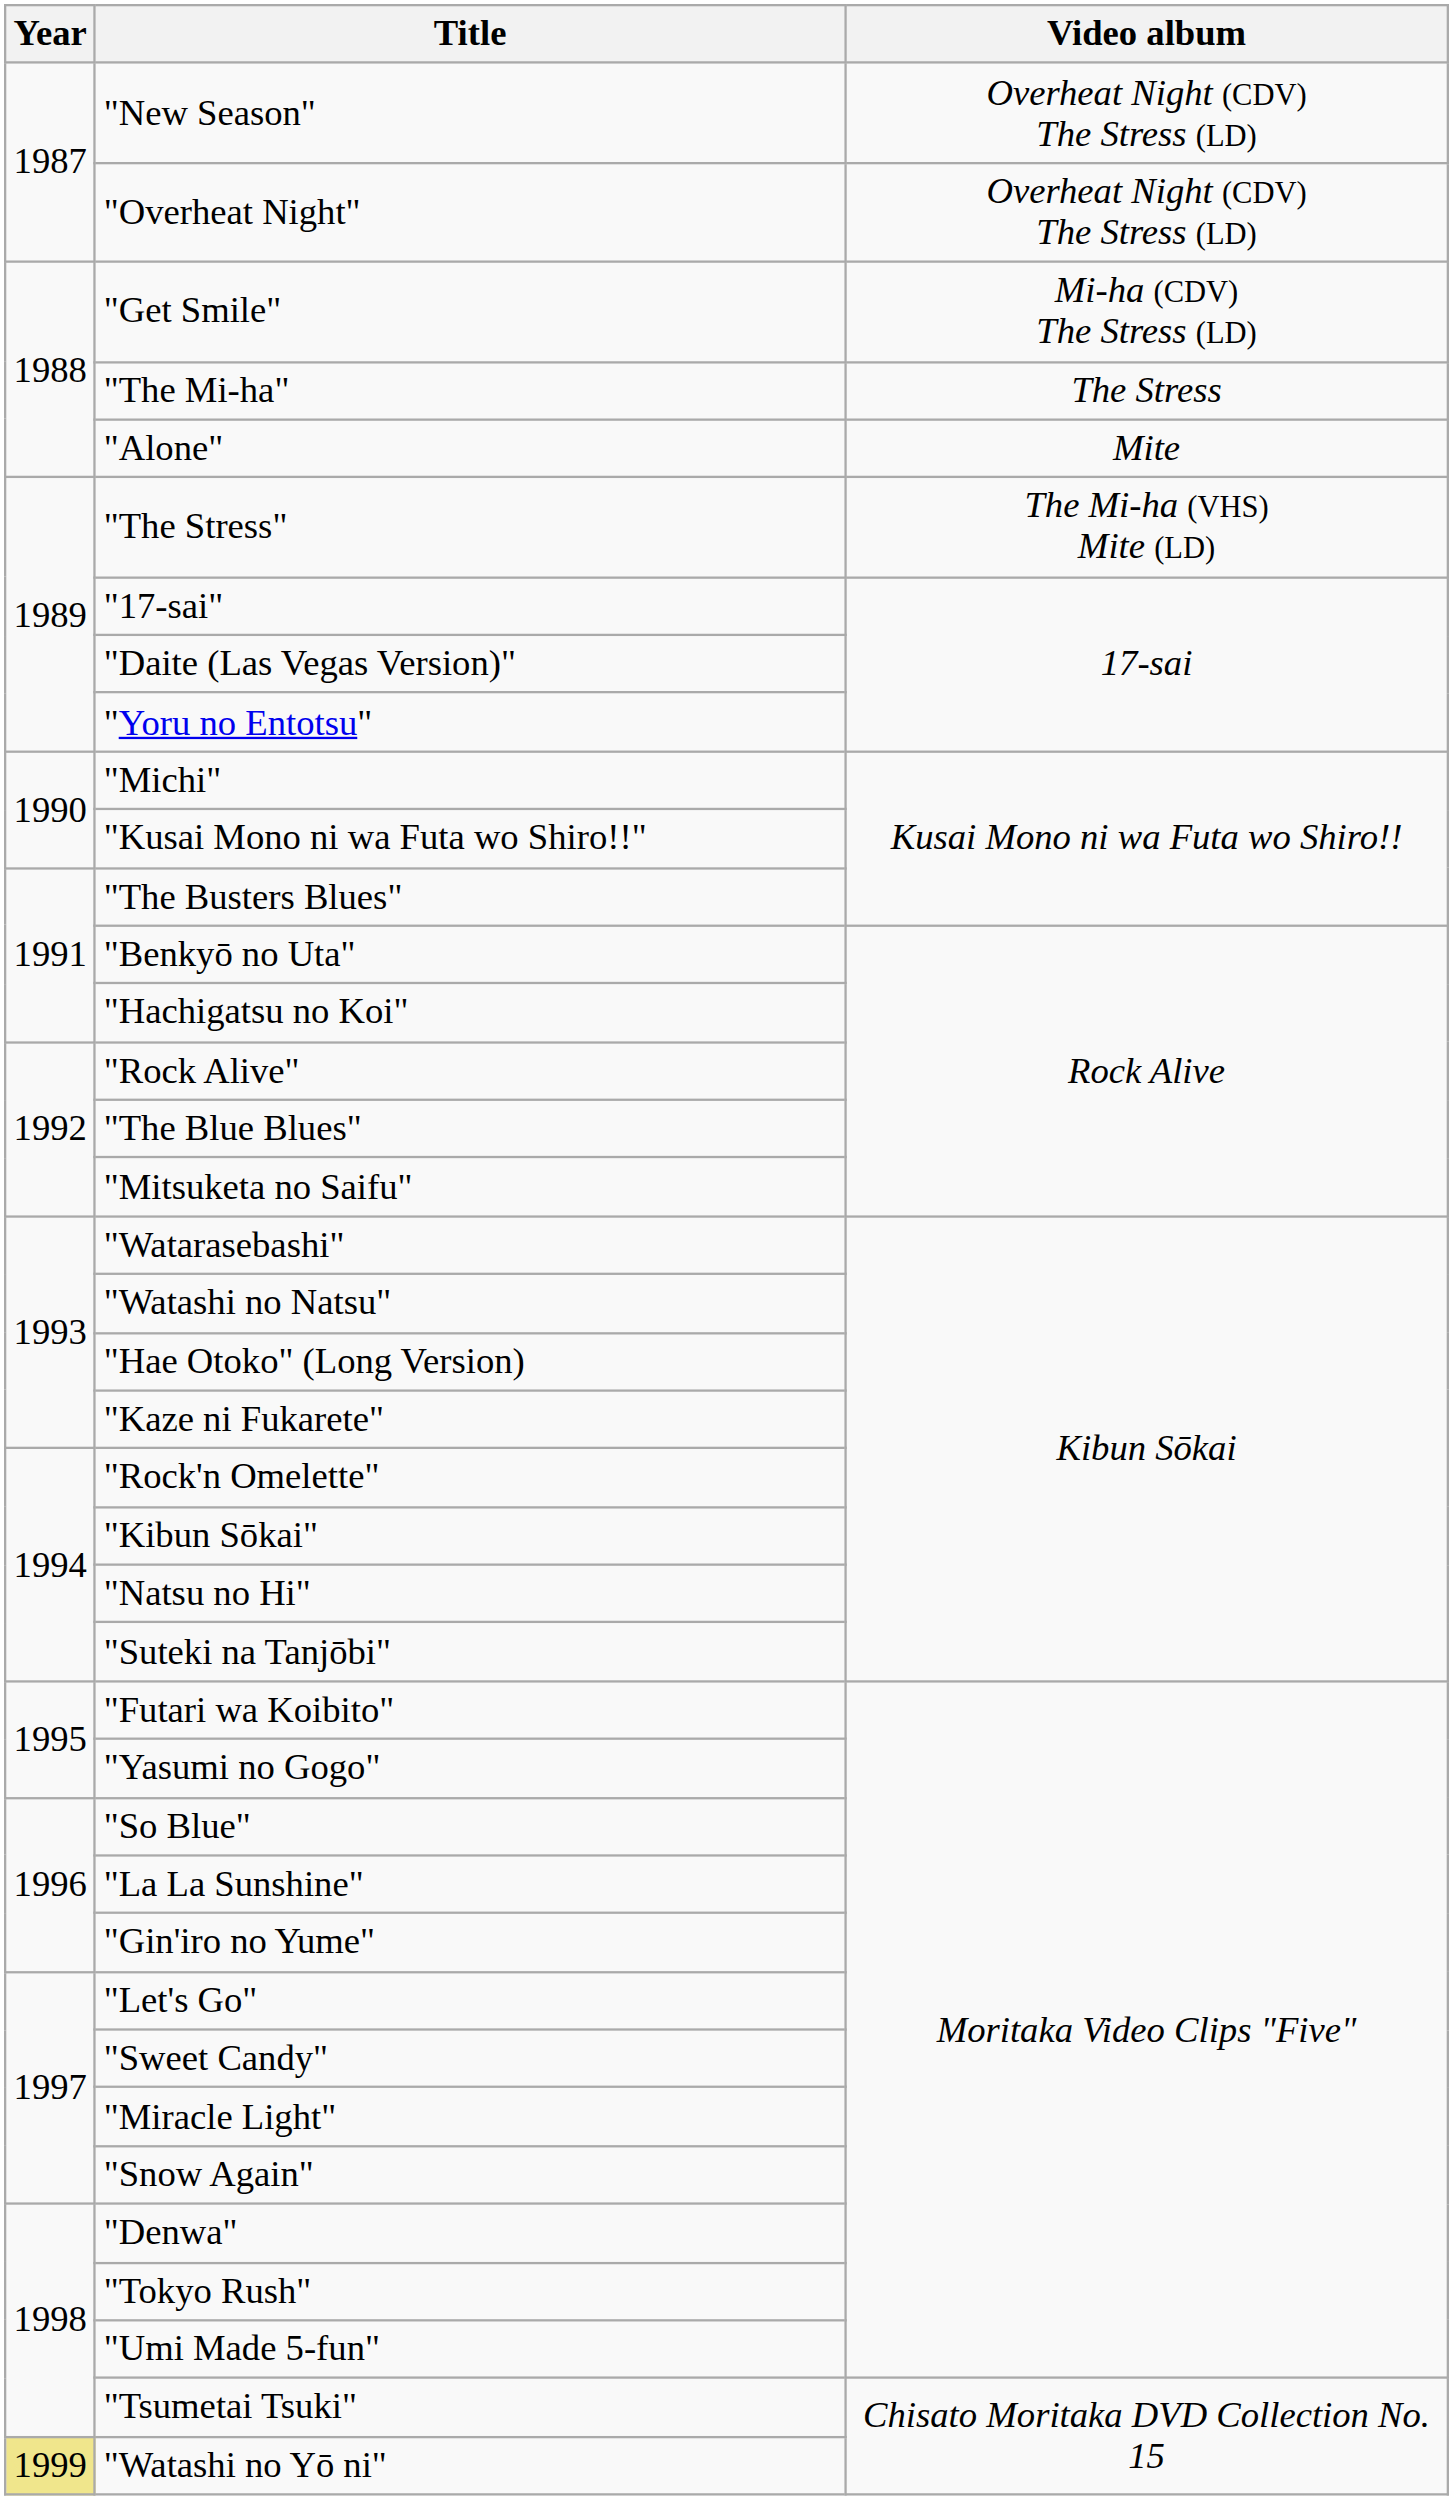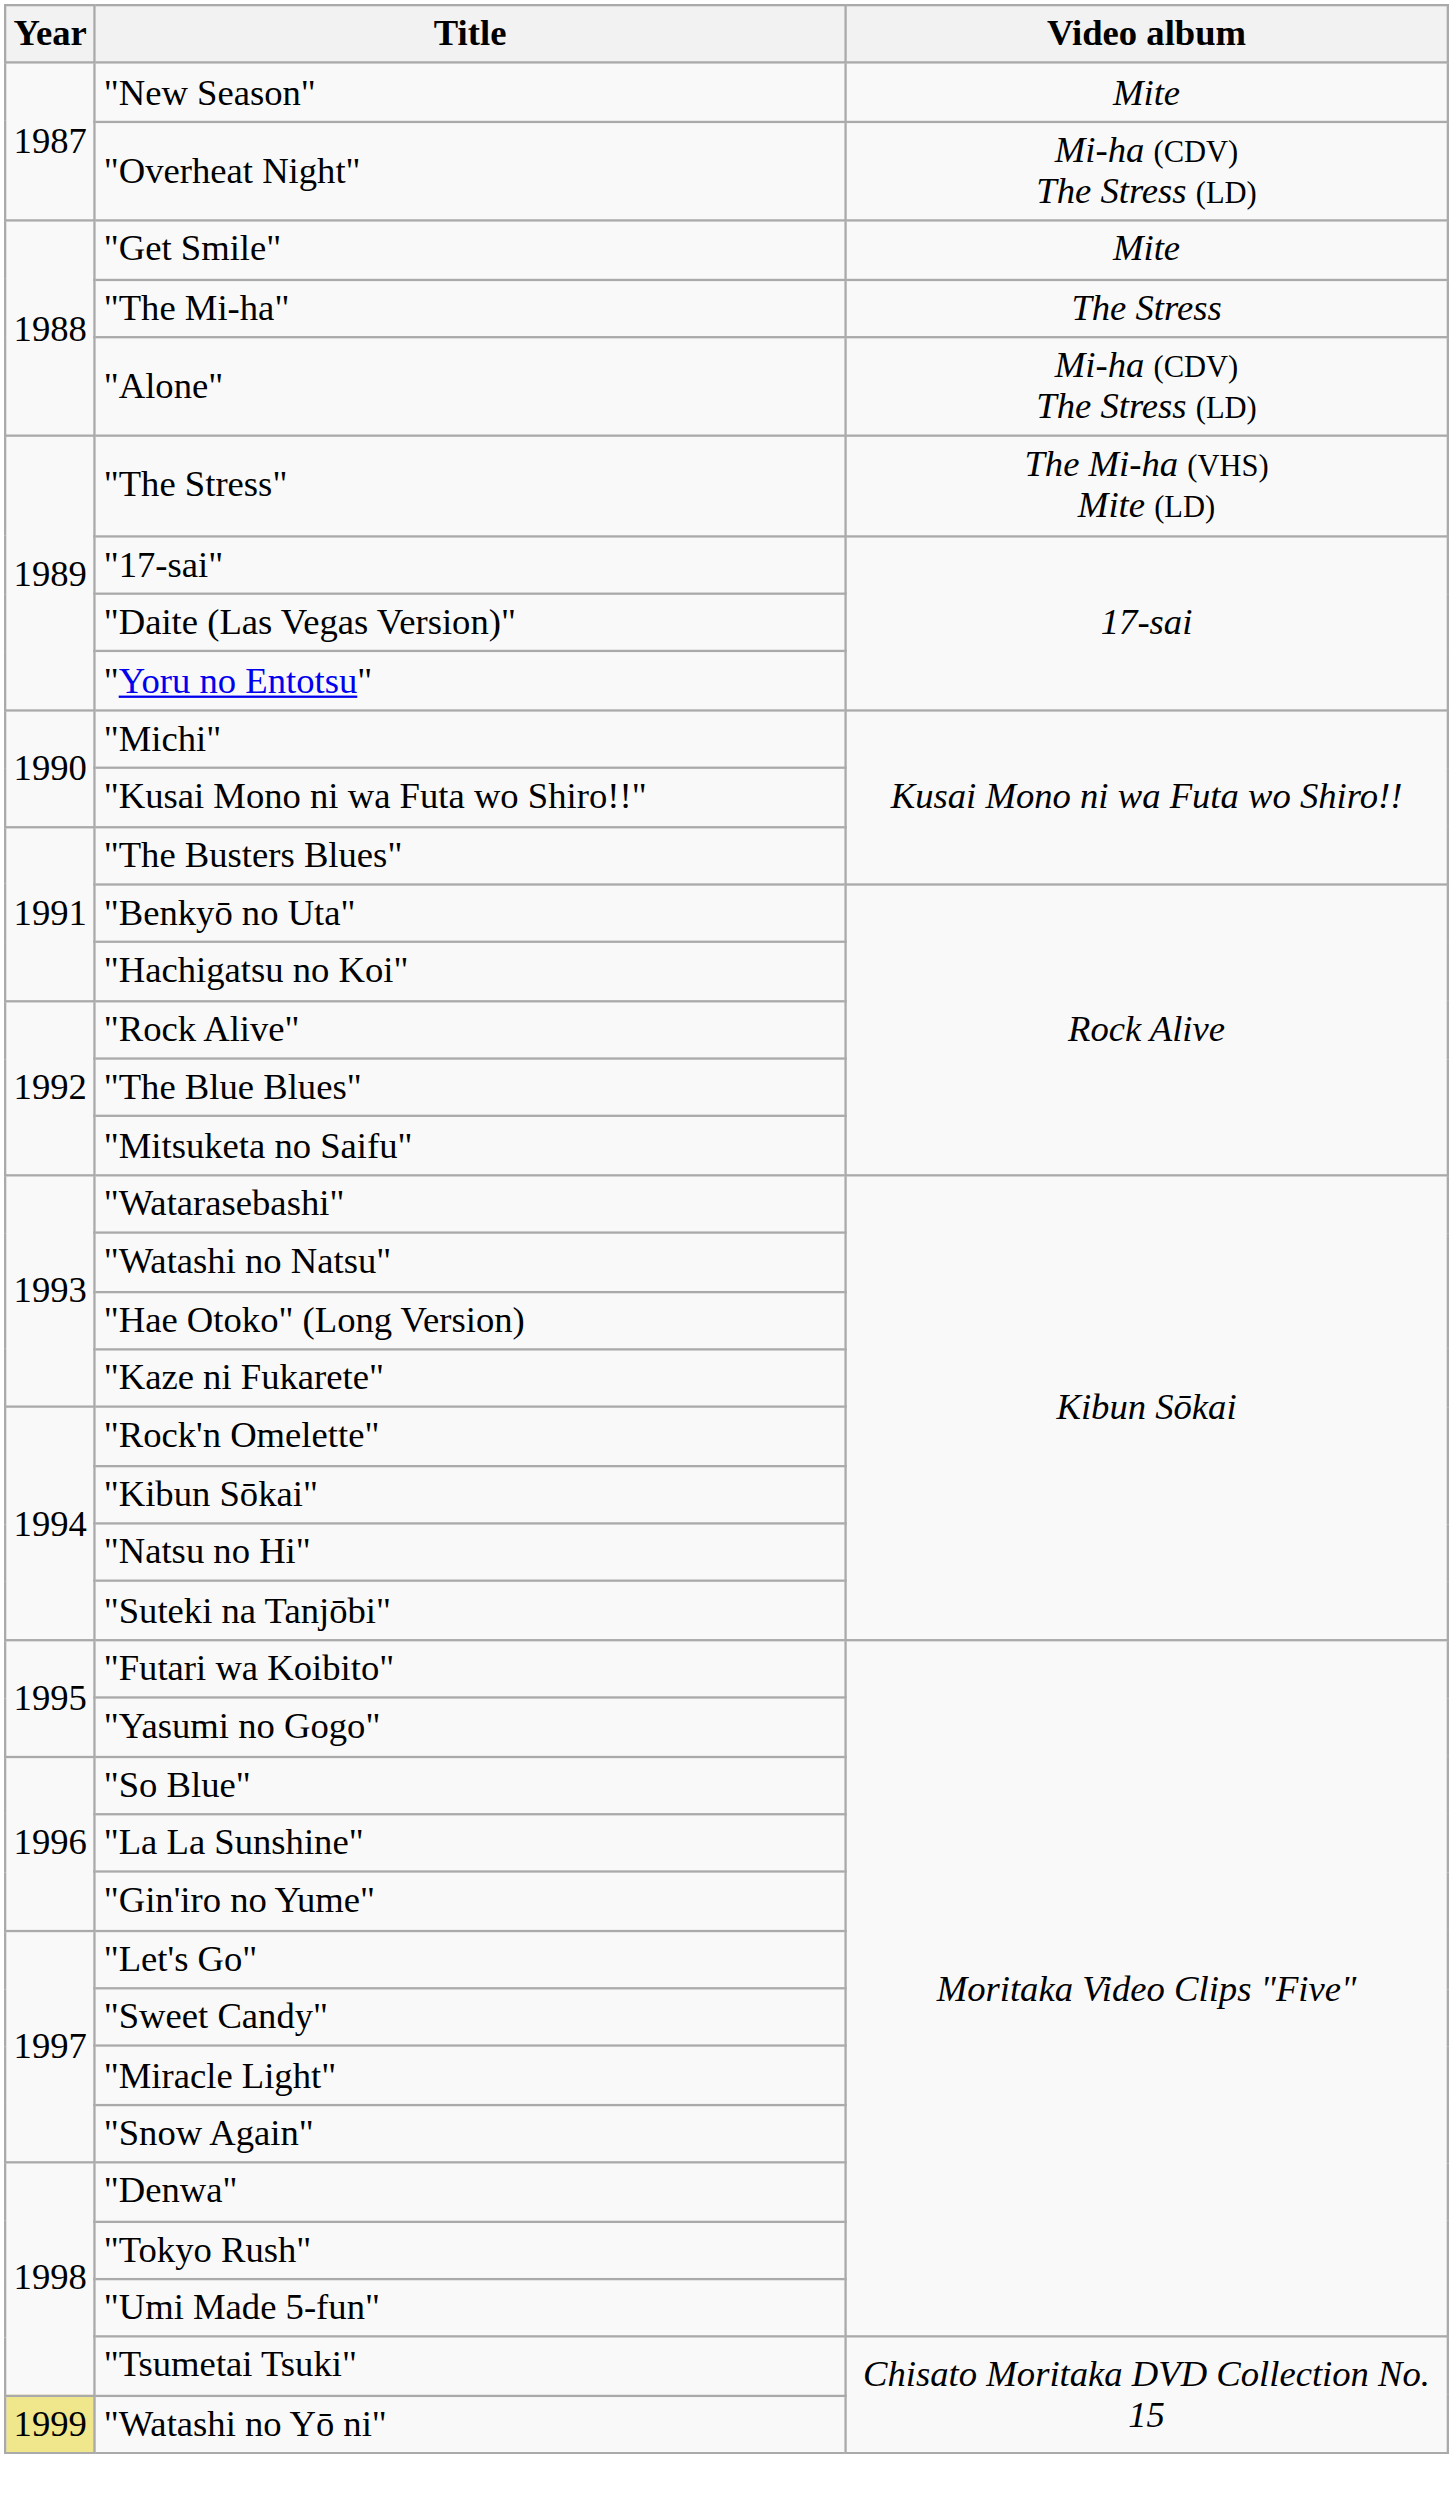 <table class="wikitable plainrowheaders"  style="text-align:center;">
 <tr>
 <th scope="col">Year</th>
 <th scope="col" style="width:20em;">Title</th>
 <th scope="col" style="width:16em;">Video album</th>
 </tr>
 <tr>
 <td rowspan="2">1987</td>
 <td align="left">"New Season"</td>
-<td><em>Overheat Night</em> <small>(CDV)</small><br><em>The Stress</em> <small>(LD)</small></td>
+<td><em>Mite</em></td>
 </tr>
 <tr>
 <td align="left">"Overheat Night"</td>
-<td><em>Overheat Night</em> <small>(CDV)</small><br><em>The Stress</em> <small>(LD)</small></td>
+<td><em>Mi-ha</em> <small>(CDV)</small><br><em>The Stress</em> <small>(LD)</small></td>
 </tr>
 <tr>
 <td rowspan="3">1988</td>
 <td align="left">"Get Smile"</td>
-<td><em>Mi-ha</em> <small>(CDV)</small><br><em>The Stress</em> <small>(LD)</small></td>
+<td><em>Mite</em></td>
 </tr>
 <tr>
 <td align="left">"The Mi-ha"</td>
 <td><em>The Stress</em></td>
 </tr>
 <tr>
 <td align="left">"Alone"</td>
-<td><em>Mite</em></td>
+<td><em>Mi-ha</em> <small>(CDV)</small><br><em>The Stress</em> <small>(LD)</small></td>
 </tr>
 <tr>
 <td rowspan="4">1989</td>
 <td align="left">"The Stress"</td>
 <td><em>The Mi-ha</em> <small>(VHS)</small><br><em>Mite</em> <small>(LD)</small></td>
 </tr>
 <tr>
 <td align="left">"17-sai"</td>
 <td rowspan="3"><em>17-sai</em></td>
 </tr>
 <tr>
 <td align="left">"Daite (Las Vegas Version)"</td>
 </tr>
 <tr>
 <td align="left">"<a href='#'>Yoru no Entotsu</a>"</td>
 </tr>
 <tr>
 <td rowspan="2">1990</td>
 <td align="left">"Michi"</td>
 <td rowspan="3"><em>Kusai Mono ni wa Futa wo Shiro!!</em></td>
 </tr>
 <tr>
 <td align="left">"Kusai Mono ni wa Futa wo Shiro!!"</td>
 </tr>
 <tr>
 <td rowspan="3">1991</td>
 <td align="left">"The Busters Blues"</td>
 </tr>
 <tr>
 <td align="left">"Benkyō no Uta"</td>
 <td rowspan="5"><em>Rock Alive</em></td>
 </tr>
 <tr>
 <td align="left">"Hachigatsu no Koi"</td>
 </tr>
 <tr>
 <td rowspan="3">1992</td>
 <td align="left">"Rock Alive"</td>
 </tr>
 <tr>
 <td align="left">"The Blue Blues"</td>
 </tr>
 <tr>
 <td align="left">"Mitsuketa no Saifu"</td>
 </tr>
 <tr>
 <td rowspan="4">1993</td>
 <td align="left">"Watarasebashi"</td>
 <td rowspan="8"><em>Kibun Sōkai</em></td>
 </tr>
 <tr>
 <td align="left">"Watashi no Natsu"</td>
 </tr>
 <tr>
 <td align="left">"Hae Otoko" (Long Version)</td>
 </tr>
 <tr>
 <td align="left">"Kaze ni Fukarete"</td>
 </tr>
 <tr>
 <td rowspan="4">1994</td>
 <td align="left">"Rock'n Omelette"</td>
 </tr>
 <tr>
 <td align="left">"Kibun Sōkai"</td>
 </tr>
 <tr>
 <td align="left">"Natsu no Hi"</td>
 </tr>
 <tr>
 <td align="left">"Suteki na Tanjōbi"</td>
 </tr>
 <tr>
 <td rowspan="2">1995</td>
 <td align="left">"Futari wa Koibito"</td>
 <td rowspan="12"><em>Moritaka Video Clips "Five"</em></td>
 </tr>
 <tr>
 <td align="left">"Yasumi no Gogo"</td>
 </tr>
 <tr>
 <td rowspan="3">1996</td>
 <td align="left">"So Blue"</td>
 </tr>
 <tr>
 <td align="left">"La La Sunshine"</td>
 </tr>
 <tr>
 <td align="left">"Gin'iro no Yume"</td>
 </tr>
 <tr>
 <td rowspan="4">1997</td>
 <td align="left">"Let's Go"</td>
 </tr>
 <tr>
 <td align="left">"Sweet Candy"</td>
 </tr>
 <tr>
 <td align="left">"Miracle Light"</td>
 </tr>
 <tr>
 <td align="left">"Snow Again"</td>
 </tr>
 <tr>
 <td rowspan="4">1998</td>
 <td align="left">"Denwa"</td>
 </tr>
 <tr>
 <td align="left">"Tokyo Rush"</td>
 </tr>
 <tr>
 <td align="left">"Umi Made 5-fun"</td>
 </tr>
 <tr>
 <td align="left">"Tsumetai Tsuki"</td>
 <td rowspan="2"><em>Chisato Moritaka DVD Collection No. 15</em></td>
 </tr>
 <tr>
 <td style="background: khaki;">1999</td>
 <td align="left">"Watashi no Yō ni"</td>
 </tr>
 </table>
